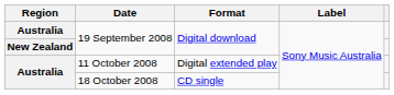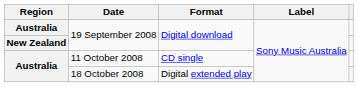 <table class="wikitable plainrowheaders">
 <tr>
 <th scope="col">Region</th>
 <th scope="col">Date</th>
 <th scope="col">Format</th>
 <th scope="col">Label</th>
 <th scope="col"></th>
 </tr>
 <tr>
 <th scope="row">Australia</th>
 <td rowspan="2">19 September 2008</td>
 <td rowspan="2"><a href='#'>Digital download</a></td>
 <td rowspan="4"><a href='#'>Sony Music Australia</a></td>
 <td></td>
 </tr>
 <tr>
 <th scope="row">New Zealand</th>
 <td></td>
 </tr>
 <tr>
 <th scope="row" rowspan="2">Australia</th>
 <td>11 October 2008</td>
-<td>Digital <a href='#'>extended play</a></td>
+<td><a href='#'>CD single</a></td>
 <td></td>
 </tr>
 <tr>
 <td>18 October 2008</td>
-<td><a href='#'>CD single</a></td>
+<td>Digital <a href='#'>extended play</a></td>
 <td></td>
 </tr>
 </table>
